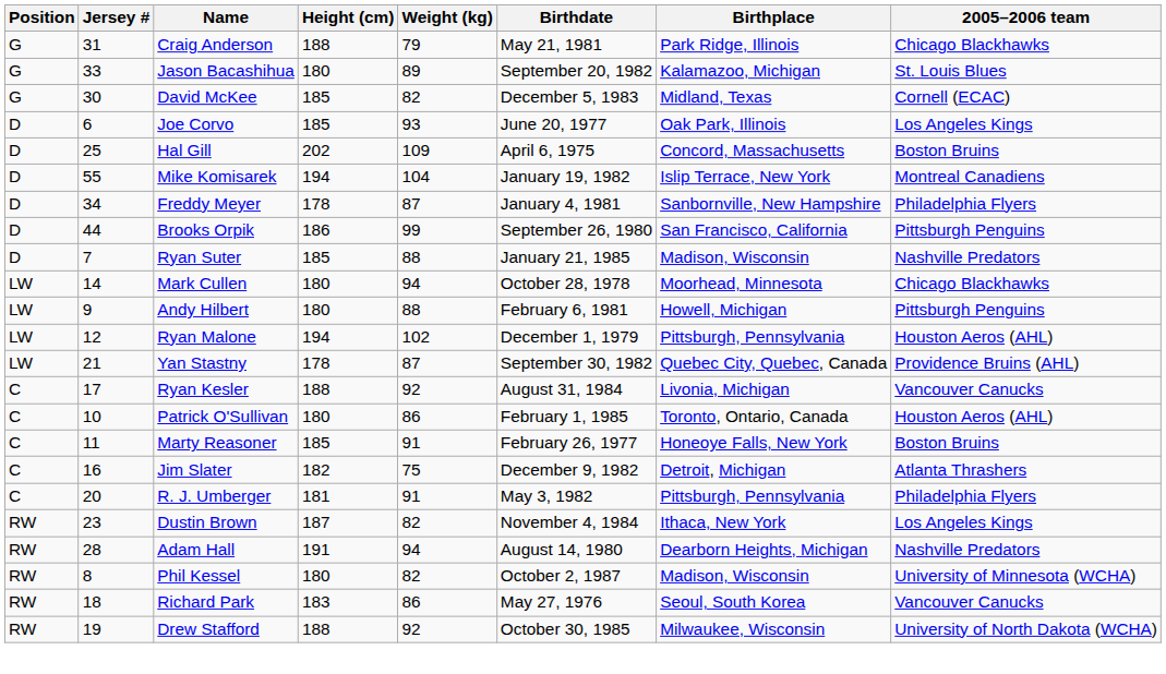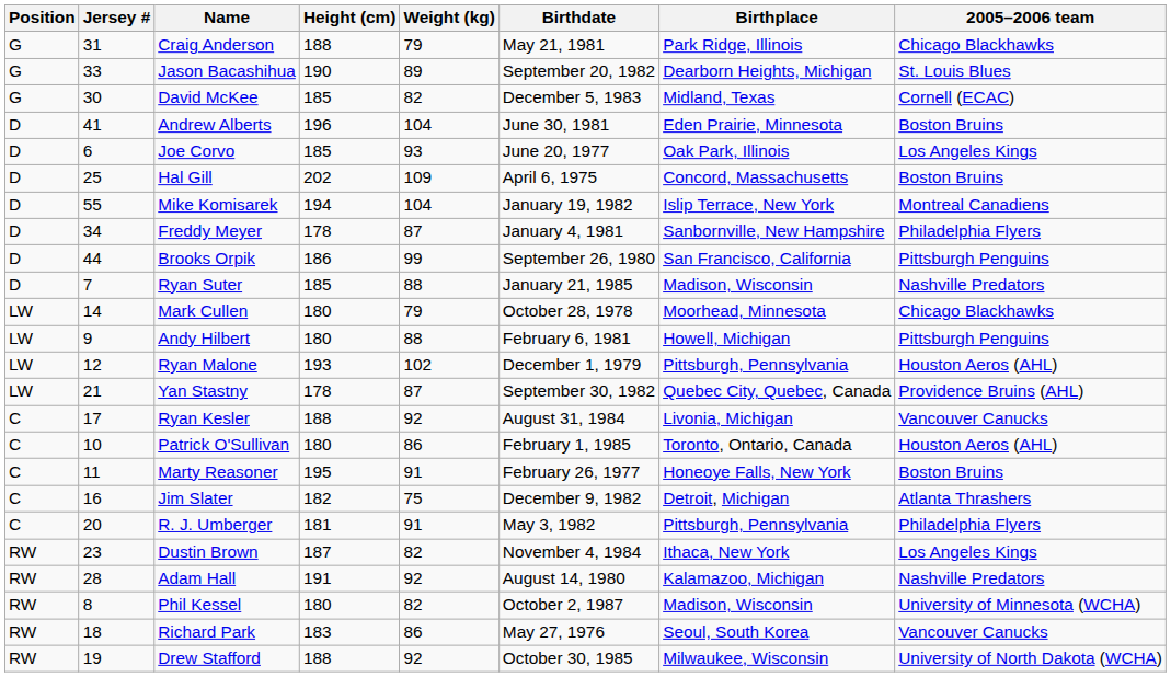 <table class="wikitable sortable">
 <tr>
 <th>Position</th>
 <th>Jersey #</th>
 <th>Name</th>
 <th>Height (cm)</th>
 <th>Weight (kg)</th>
 <th>Birthdate</th>
 <th>Birthplace</th>
 <th>2005–2006 team</th>
 </tr>
 <tr>
 <td>G</td>
 <td>31</td>
 <td><a href='#'>Craig Anderson</a></td>
 <td>188</td>
 <td>79</td>
 <td>May 21, 1981</td>
 <td><a href='#'>Park Ridge, Illinois</a></td>
 <td><a href='#'>Chicago Blackhawks</a></td>
 </tr>
 <tr>
 <td>G</td>
 <td>33</td>
 <td><a href='#'>Jason Bacashihua</a></td>
-<td>180</td>
+<td>190</td>
 <td>89</td>
 <td>September 20, 1982</td>
-<td><a href='#'>Kalamazoo, Michigan</a></td>
+<td><a href='#'>Dearborn Heights, Michigan</a></td>
 <td><a href='#'>St. Louis Blues</a></td>
 </tr>
 <tr>
 <td>G</td>
 <td>30</td>
 <td><a href='#'>David McKee</a></td>
 <td>185</td>
 <td>82</td>
 <td>December 5, 1983</td>
 <td><a href='#'>Midland, Texas</a></td>
 <td><a href='#'>Cornell</a> (<a href='#'>ECAC</a>)</td>
+</tr>
+<tr>
+<td>D</td>
+<td>41</td>
+<td><a href='#'>Andrew Alberts</a></td>
+<td>196</td>
+<td>104</td>
+<td>June 30, 1981</td>
+<td><a href='#'>Eden Prairie, Minnesota</a></td>
+<td><a href='#'>Boston Bruins</a></td>
 </tr>
 <tr>
 <td>D</td>
 <td>6</td>
 <td><a href='#'>Joe Corvo</a></td>
 <td>185</td>
 <td>93</td>
 <td>June 20, 1977</td>
 <td><a href='#'>Oak Park, Illinois</a></td>
 <td><a href='#'>Los Angeles Kings</a></td>
 </tr>
 <tr>
 <td>D</td>
 <td>25</td>
 <td><a href='#'>Hal Gill</a></td>
 <td>202</td>
 <td>109</td>
 <td>April 6, 1975</td>
 <td><a href='#'>Concord, Massachusetts</a></td>
 <td><a href='#'>Boston Bruins</a></td>
 </tr>
 <tr>
 <td>D</td>
 <td>55</td>
 <td><a href='#'>Mike Komisarek</a></td>
 <td>194</td>
 <td>104</td>
 <td>January 19, 1982</td>
 <td><a href='#'>Islip Terrace, New York</a></td>
 <td><a href='#'>Montreal Canadiens</a></td>
 </tr>
 <tr>
 <td>D</td>
 <td>34</td>
 <td><a href='#'>Freddy Meyer</a></td>
 <td>178</td>
 <td>87</td>
 <td>January 4, 1981</td>
 <td><a href='#'>Sanbornville, New Hampshire</a></td>
 <td><a href='#'>Philadelphia Flyers</a></td>
 </tr>
 <tr>
 <td>D</td>
 <td>44</td>
 <td><a href='#'>Brooks Orpik</a></td>
 <td>186</td>
 <td>99</td>
 <td>September 26, 1980</td>
 <td><a href='#'>San Francisco, California</a></td>
 <td><a href='#'>Pittsburgh Penguins</a></td>
 </tr>
 <tr>
 <td>D</td>
 <td>7</td>
 <td><a href='#'>Ryan Suter</a></td>
 <td>185</td>
 <td>88</td>
 <td>January 21, 1985</td>
 <td><a href='#'>Madison, Wisconsin</a></td>
 <td><a href='#'>Nashville Predators</a></td>
 </tr>
 <tr>
 <td>LW</td>
 <td>14</td>
 <td><a href='#'>Mark Cullen</a></td>
 <td>180</td>
-<td>94</td>
+<td>79</td>
 <td>October 28, 1978</td>
 <td><a href='#'>Moorhead, Minnesota</a></td>
 <td><a href='#'>Chicago Blackhawks</a></td>
 </tr>
 <tr>
 <td>LW</td>
 <td>9</td>
 <td><a href='#'>Andy Hilbert</a></td>
 <td>180</td>
 <td>88</td>
 <td>February 6, 1981</td>
 <td><a href='#'>Howell, Michigan</a></td>
 <td><a href='#'>Pittsburgh Penguins</a></td>
 </tr>
 <tr>
 <td>LW</td>
 <td>12</td>
 <td><a href='#'>Ryan Malone</a></td>
-<td>194</td>
+<td>193</td>
 <td>102</td>
 <td>December 1, 1979</td>
 <td><a href='#'>Pittsburgh, Pennsylvania</a></td>
 <td><a href='#'>Houston Aeros</a> (<a href='#'>AHL</a>)</td>
 </tr>
 <tr>
 <td>LW</td>
 <td>21</td>
 <td><a href='#'>Yan Stastny</a></td>
 <td>178</td>
 <td>87</td>
 <td>September 30, 1982</td>
 <td><a href='#'>Quebec City, Quebec</a>, Canada</td>
 <td><a href='#'>Providence Bruins</a> (<a href='#'>AHL</a>)</td>
 </tr>
 <tr>
 <td>C</td>
 <td>17</td>
 <td><a href='#'>Ryan Kesler</a></td>
 <td>188</td>
 <td>92</td>
 <td>August 31, 1984</td>
 <td><a href='#'>Livonia, Michigan</a></td>
 <td><a href='#'>Vancouver Canucks</a></td>
 </tr>
 <tr>
 <td>C</td>
 <td>10</td>
 <td><a href='#'>Patrick O'Sullivan</a></td>
 <td>180</td>
 <td>86</td>
 <td>February 1, 1985</td>
 <td><a href='#'>Toronto</a>, Ontario, Canada</td>
 <td><a href='#'>Houston Aeros</a> (<a href='#'>AHL</a>)</td>
 </tr>
 <tr>
 <td>C</td>
 <td>11</td>
 <td><a href='#'>Marty Reasoner</a></td>
-<td>185</td>
+<td>195</td>
 <td>91</td>
 <td>February 26, 1977</td>
 <td><a href='#'>Honeoye Falls, New York</a></td>
 <td><a href='#'>Boston Bruins</a></td>
 </tr>
 <tr>
 <td>C</td>
 <td>16</td>
 <td><a href='#'>Jim Slater</a></td>
 <td>182</td>
 <td>75</td>
 <td>December 9, 1982</td>
 <td><a href='#'>Detroit</a>, <a href='#'>Michigan</a></td>
 <td><a href='#'>Atlanta Thrashers</a></td>
 </tr>
 <tr>
 <td>C</td>
 <td>20</td>
 <td><a href='#'>R. J. Umberger</a></td>
 <td>181</td>
 <td>91</td>
 <td>May 3, 1982</td>
 <td><a href='#'>Pittsburgh, Pennsylvania</a></td>
 <td><a href='#'>Philadelphia Flyers</a></td>
 </tr>
 <tr>
 <td>RW</td>
 <td>23</td>
 <td><a href='#'>Dustin Brown</a></td>
 <td>187</td>
 <td>82</td>
 <td>November 4, 1984</td>
 <td><a href='#'>Ithaca, New York</a></td>
 <td><a href='#'>Los Angeles Kings</a></td>
 </tr>
 <tr>
 <td>RW</td>
 <td>28</td>
 <td><a href='#'>Adam Hall</a></td>
 <td>191</td>
-<td>94</td>
+<td>92</td>
 <td>August 14, 1980</td>
-<td><a href='#'>Dearborn Heights, Michigan</a></td>
+<td><a href='#'>Kalamazoo, Michigan</a></td>
 <td><a href='#'>Nashville Predators</a></td>
 </tr>
 <tr>
 <td>RW</td>
 <td>8</td>
 <td><a href='#'>Phil Kessel</a></td>
 <td>180</td>
 <td>82</td>
 <td>October 2, 1987</td>
 <td><a href='#'>Madison, Wisconsin</a></td>
 <td><a href='#'>University of Minnesota</a> (<a href='#'>WCHA</a>)</td>
 </tr>
 <tr>
 <td>RW</td>
 <td>18</td>
 <td><a href='#'>Richard Park</a></td>
 <td>183</td>
 <td>86</td>
 <td>May 27, 1976</td>
 <td><a href='#'>Seoul, South Korea</a></td>
 <td><a href='#'>Vancouver Canucks</a></td>
 </tr>
 <tr>
 <td>RW</td>
 <td>19</td>
 <td><a href='#'>Drew Stafford</a></td>
 <td>188</td>
 <td>92</td>
 <td>October 30, 1985</td>
 <td><a href='#'>Milwaukee, Wisconsin</a></td>
 <td><a href='#'>University of North Dakota</a> (<a href='#'>WCHA</a>)</td>
 </tr>
 </table>
